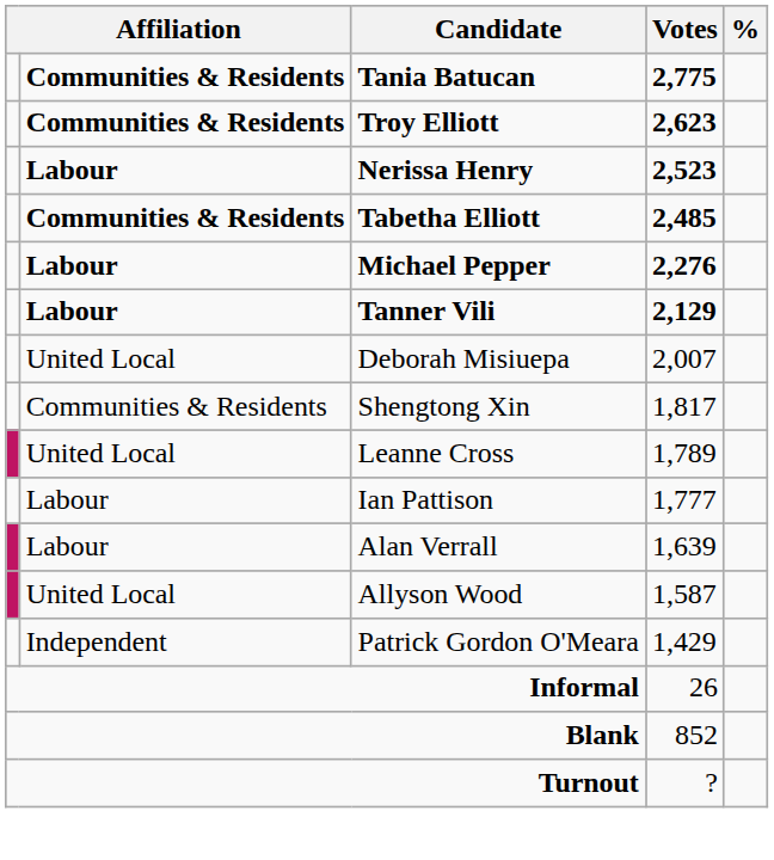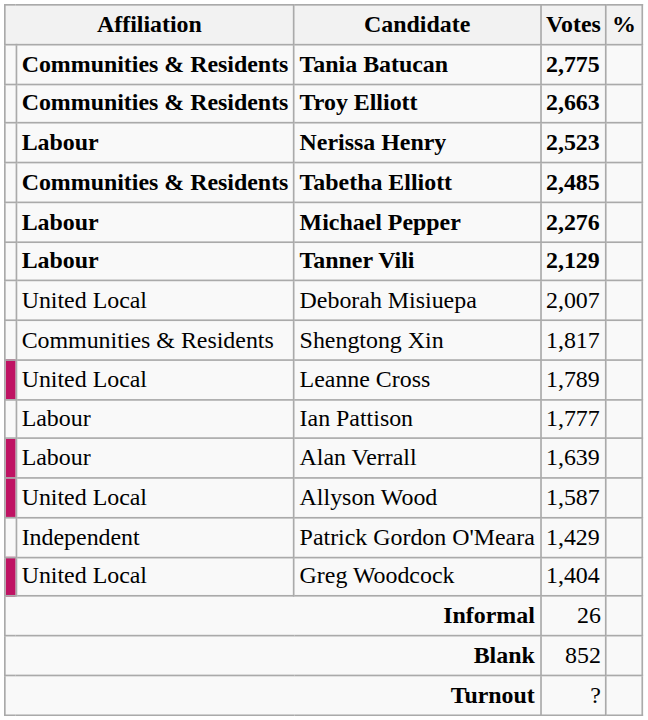 <table class="wikitable col4right col5right" style="font-size:90%">
 <tr>
 <th colspan="2">Affiliation</th>
 <th>Candidate</th>
 <th>Votes</th>
 <th>%</th>
 </tr>
 <tr>
 <td></td>
 <td><strong>Communities & Residents</strong></td>
 <td><strong>Tania Batucan</strong></td>
 <td><strong>2,775</strong></td>
 <td></td>
 </tr>
 <tr>
 <td></td>
 <td><strong>Communities & Residents</strong></td>
 <td><strong>Troy Elliott</strong></td>
-<td><strong>2,623</strong></td>
+<td><strong>2,663</strong></td>
 <td></td>
 </tr>
 <tr>
 <td></td>
 <td><strong>Labour</strong></td>
 <td><strong>Nerissa Henry</strong></td>
 <td><strong>2,523</strong></td>
 <td></td>
 </tr>
 <tr>
 <td></td>
 <td><strong>Communities & Residents</strong></td>
 <td><strong>Tabetha Elliott</strong></td>
 <td><strong>2,485</strong></td>
 <td></td>
 </tr>
 <tr>
 <td></td>
 <td><strong>Labour</strong></td>
 <td><strong>Michael Pepper</strong></td>
 <td><strong>2,276</strong></td>
 <td></td>
 </tr>
 <tr>
 <td></td>
 <td><strong>Labour</strong></td>
 <td><strong>Tanner Vili</strong></td>
 <td><strong>2,129</strong></td>
 <td></td>
 </tr>
 <tr>
 <td></td>
 <td>United Local</td>
 <td>Deborah Misiuepa</td>
 <td>2,007</td>
 <td></td>
 </tr>
 <tr>
 <td></td>
 <td>Communities & Residents</td>
 <td>Shengtong Xin</td>
 <td>1,817</td>
 <td></td>
 </tr>
 <tr>
 <td style="background:#bf1363"></td>
 <td>United Local</td>
 <td>Leanne Cross</td>
 <td>1,789</td>
 <td></td>
 </tr>
 <tr>
 <td></td>
 <td>Labour</td>
 <td>Ian Pattison</td>
 <td>1,777</td>
 <td></td>
 </tr>
 <tr>
 <td style="background:#bf1363"></td>
 <td>Labour</td>
 <td>Alan Verrall</td>
 <td>1,639</td>
 <td></td>
 </tr>
 <tr>
 <td style="background:#bf1363"></td>
 <td>United Local</td>
 <td>Allyson Wood</td>
 <td>1,587</td>
 <td></td>
 </tr>
 <tr>
 <td></td>
 <td>Independent</td>
 <td>Patrick Gordon O'Meara</td>
 <td>1,429</td>
 <td></td>
 </tr>
 <tr>
+<td style="background:#bf1363"></td>
+<td>United Local</td>
+<td>Greg Woodcock</td>
+<td>1,404</td>
+<td></td>
+</tr>
+<tr>
 <td colspan="3" style="text-align:right"><strong>Informal</strong></td>
 <td style="text-align:right">26</td>
 <td style="text-align:right"></td>
 </tr>
 <tr>
 <td colspan="3" style="text-align:right"><strong>Blank</strong></td>
 <td style="text-align:right">852</td>
 <td style="text-align:right"></td>
 </tr>
 <tr>
 <td colspan="3" style="text-align:right"><strong>Turnout</strong></td>
 <td style="text-align:right">?</td>
 <td></td>
 </tr>
 </table>
